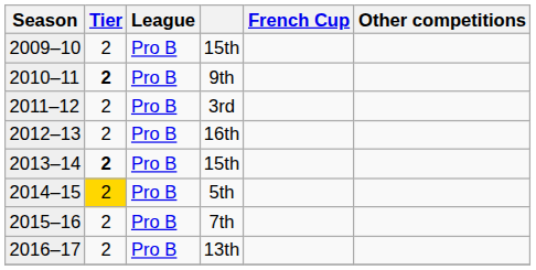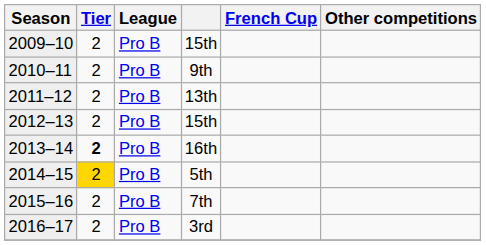 <table class="wikitable" style="font-size:85%;">
 <tr>
 <th>Season</th>
 <th><a href='#'>Tier</a></th>
 <th>League</th>
 <th></th>
 <th><a href='#'>French Cup</a></th>
 <th colspan=2>Other competitions</th>
 </tr>
 <tr>
 <td style="background:#efefef;">2009–10</td>
 <td align="center">2</td>
 <td><a href='#'>Pro B</a></td>
 <td align="center">15th</td>
 <td></td>
 <td colspan=2></td>
 </tr>
 <tr>
 <td style="background:#efefef;">2010–11</td>
-<td align="center"><strong>2</strong></td>
+<td align="center">2</td>
 <td><a href='#'>Pro B</a></td>
 <td align="center">9th</td>
 <td></td>
 <td colspan=2></td>
 </tr>
 <tr>
 <td style="background:#efefef;">2011–12</td>
 <td align="center">2</td>
 <td><a href='#'>Pro B</a></td>
-<td align="center">3rd</td>
+<td align="center">13th</td>
 <td></td>
 <td colspan=2></td>
 </tr>
 <tr>
 <td style="background:#efefef;">2012–13</td>
 <td align="center">2</td>
 <td><a href='#'>Pro B</a></td>
-<td align="center">16th</td>
+<td align="center">15th</td>
 <td></td>
 <td colspan=2></td>
 </tr>
 <tr>
 <td style="background:#efefef;">2013–14</td>
 <td align="center"><strong>2</strong></td>
 <td><a href='#'>Pro B</a></td>
-<td align="center">15th</td>
+<td align="center">16th</td>
 <td></td>
 <td colspan=2></td>
 </tr>
 <tr>
 <td style="background:#efefef;">2014–15</td>
 <td align="center" style="background: gold;">2</td>
 <td><a href='#'>Pro B</a></td>
 <td align="center">5th</td>
 <td></td>
 <td colspan=2></td>
 </tr>
 <tr>
 <td style="background:#efefef;">2015–16</td>
 <td align="center">2</td>
 <td><a href='#'>Pro B</a></td>
 <td align="center">7th</td>
 <td></td>
 <td colspan=2></td>
 </tr>
 <tr>
 <td style="background:#efefef;">2016–17</td>
 <td align="center">2</td>
 <td><a href='#'>Pro B</a></td>
-<td align="center">13th</td>
+<td align="center">3rd</td>
 <td></td>
 <td colspan=2></td>
 </tr>
 <tr>
 </tr>
 </table>
